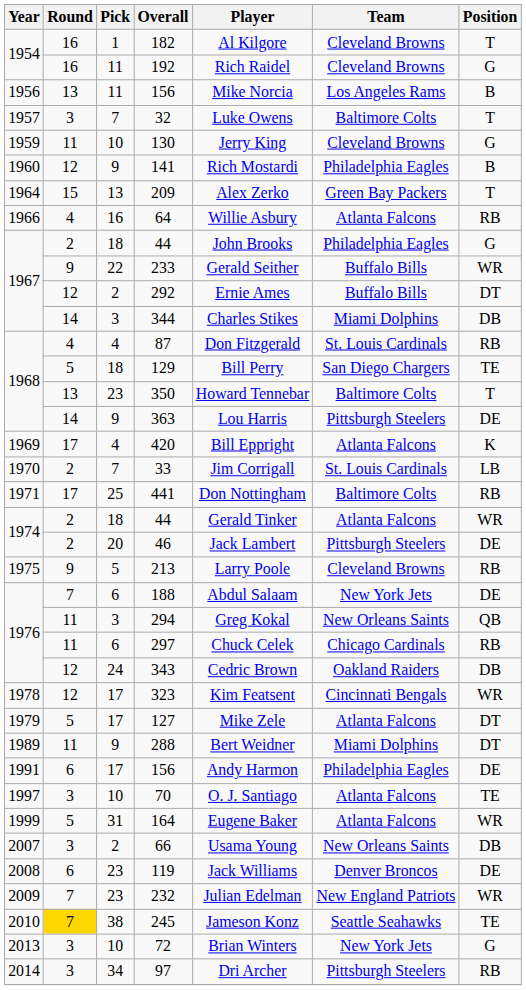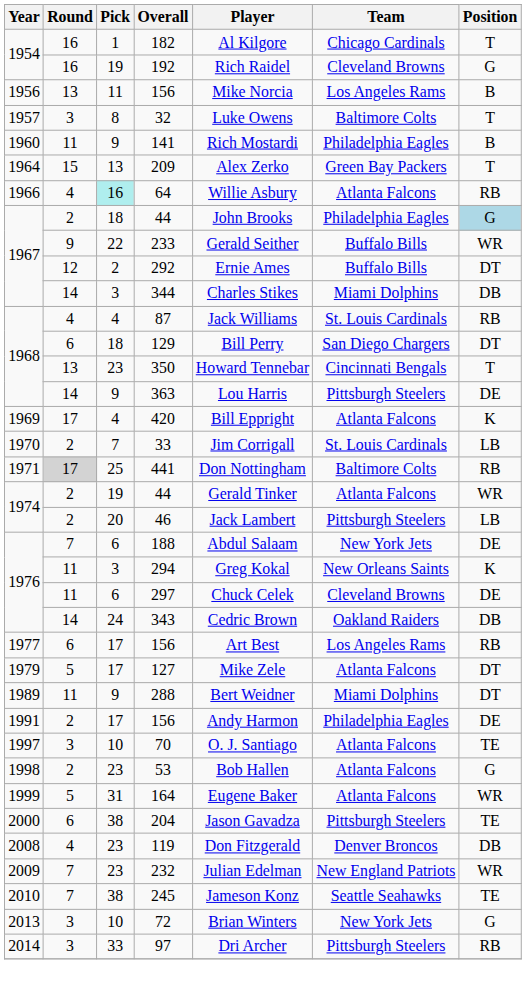 <table class="wikitable sortable" style="text-align: center;">
 <tr>
 <th>Year</th>
 <th>Round</th>
 <th>Pick</th>
 <th>Overall</th>
 <th>Player</th>
 <th>Team</th>
 <th>Position</th>
 </tr>
 <tr>
 <td rowspan="2">1954</td>
 <td>16</td>
 <td>1</td>
 <td>182</td>
 <td><a href='#'>Al Kilgore</a></td>
-<td><a href='#'>Cleveland Browns</a></td>
+<td><a href='#'>Chicago Cardinals</a></td>
 <td>T</td>
 </tr>
 <tr>
 <td>16</td>
-<td>11</td>
+<td>19</td>
 <td>192</td>
 <td><a href='#'>Rich Raidel</a></td>
 <td><a href='#'>Cleveland Browns</a></td>
 <td>G</td>
 </tr>
 <tr>
 <td>1956</td>
 <td>13</td>
 <td>11</td>
 <td>156</td>
 <td><a href='#'>Mike Norcia</a></td>
 <td><a href='#'>Los Angeles Rams</a></td>
 <td>B</td>
 </tr>
 <tr>
 <td>1957</td>
 <td>3</td>
-<td>7</td>
+<td>8</td>
 <td>32</td>
 <td><a href='#'>Luke Owens</a></td>
 <td><a href='#'>Baltimore Colts</a></td>
 <td>T</td>
 </tr>
 <tr>
-<td>1959</td>
+<td>1960</td>
 <td>11</td>
-<td>10</td>
-<td>130</td>
-<td><a href='#'>Jerry King</a></td>
-<td><a href='#'>Cleveland Browns</a></td>
-<td>G</td>
-</tr>
-<tr>
-<td>1960</td>
-<td>12</td>
 <td>9</td>
 <td>141</td>
 <td><a href='#'>Rich Mostardi</a></td>
 <td><a href='#'>Philadelphia Eagles</a></td>
 <td>B</td>
 </tr>
 <tr>
 <td>1964</td>
 <td>15</td>
 <td>13</td>
 <td>209</td>
 <td><a href='#'>Alex Zerko</a></td>
 <td><a href='#'>Green Bay Packers</a></td>
 <td>T</td>
 </tr>
 <tr>
 <td>1966</td>
 <td>4</td>
-<td>16</td>
+<td style="background: paleturquoise;">16</td>
 <td>64</td>
 <td><a href='#'>Willie Asbury</a></td>
 <td><a href='#'>Atlanta Falcons</a></td>
 <td>RB</td>
 </tr>
 <tr>
 <td rowspan="4">1967</td>
 <td>2</td>
 <td>18</td>
 <td>44</td>
 <td><a href='#'>John Brooks</a></td>
 <td><a href='#'>Philadelphia Eagles</a></td>
-<td>G</td>
+<td style="background: lightblue;">G</td>
 </tr>
 <tr>
 <td>9</td>
 <td>22</td>
 <td>233</td>
 <td><a href='#'>Gerald Seither</a></td>
 <td><a href='#'>Buffalo Bills</a></td>
 <td>WR</td>
 </tr>
 <tr>
 <td>12</td>
 <td>2</td>
 <td>292</td>
 <td><a href='#'>Ernie Ames</a></td>
 <td><a href='#'>Buffalo Bills</a></td>
 <td>DT</td>
 </tr>
 <tr>
 <td>14</td>
 <td>3</td>
 <td>344</td>
 <td><a href='#'>Charles Stikes</a></td>
 <td><a href='#'>Miami Dolphins</a></td>
 <td>DB</td>
 </tr>
 <tr>
 <td rowspan="4">1968</td>
 <td>4</td>
 <td>4</td>
 <td>87</td>
-<td><a href='#'>Don Fitzgerald</a></td>
+<td><a href='#'>Jack Williams</a></td>
 <td><a href='#'>St. Louis Cardinals</a></td>
 <td>RB</td>
 </tr>
 <tr>
-<td>5</td>
+<td>6</td>
 <td>18</td>
 <td>129</td>
 <td><a href='#'>Bill Perry</a></td>
 <td><a href='#'>San Diego Chargers</a></td>
-<td>TE</td>
+<td>DT</td>
 </tr>
 <tr>
 <td>13</td>
 <td>23</td>
 <td>350</td>
 <td><a href='#'>Howard Tennebar</a></td>
-<td><a href='#'>Baltimore Colts</a></td>
+<td><a href='#'>Cincinnati Bengals</a></td>
 <td>T</td>
 </tr>
 <tr>
 <td>14</td>
 <td>9</td>
 <td>363</td>
 <td><a href='#'>Lou Harris</a></td>
 <td><a href='#'>Pittsburgh Steelers</a></td>
 <td>DE</td>
 </tr>
 <tr>
 <td>1969</td>
 <td>17</td>
 <td>4</td>
 <td>420</td>
 <td><a href='#'>Bill Eppright</a></td>
 <td><a href='#'>Atlanta Falcons</a></td>
 <td>K</td>
 </tr>
 <tr>
 <td>1970</td>
 <td>2</td>
 <td>7</td>
 <td>33</td>
 <td><a href='#'>Jim Corrigall</a></td>
 <td><a href='#'>St. Louis Cardinals</a></td>
 <td>LB</td>
 </tr>
 <tr>
 <td>1971</td>
-<td>17</td>
+<td style="background: lightgrey;">17</td>
 <td>25</td>
 <td>441</td>
 <td><a href='#'>Don Nottingham</a></td>
 <td><a href='#'>Baltimore Colts</a></td>
 <td>RB</td>
 </tr>
 <tr>
 <td rowspan="2">1974</td>
 <td>2</td>
-<td>18</td>
+<td>19</td>
 <td>44</td>
 <td><a href='#'>Gerald Tinker</a></td>
 <td><a href='#'>Atlanta Falcons</a></td>
 <td>WR</td>
 </tr>
 <tr>
 <td>2</td>
 <td>20</td>
 <td>46</td>
 <td><a href='#'>Jack Lambert</a></td>
 <td><a href='#'>Pittsburgh Steelers</a></td>
-<td>DE</td>
-</tr>
-<tr>
-<td>1975</td>
-<td>9</td>
-<td>5</td>
-<td>213</td>
-<td><a href='#'>Larry Poole</a></td>
-<td><a href='#'>Cleveland Browns</a></td>
-<td>RB</td>
+<td>LB</td>
 </tr>
 <tr>
 <td rowspan="4">1976</td>
 <td>7</td>
 <td>6</td>
 <td>188</td>
 <td><a href='#'>Abdul Salaam</a></td>
 <td><a href='#'>New York Jets</a></td>
 <td>DE</td>
 </tr>
 <tr>
 <td>11</td>
 <td>3</td>
 <td>294</td>
 <td><a href='#'>Greg Kokal</a></td>
 <td><a href='#'>New Orleans Saints</a></td>
-<td>QB</td>
+<td>K</td>
 </tr>
 <tr>
 <td>11</td>
 <td>6</td>
 <td>297</td>
 <td><a href='#'>Chuck Celek</a></td>
-<td><a href='#'>Chicago Cardinals</a></td>
-<td>RB</td>
+<td><a href='#'>Cleveland Browns</a></td>
+<td>DE</td>
 </tr>
 <tr>
-<td>12</td>
+<td>14</td>
 <td>24</td>
 <td>343</td>
 <td><a href='#'>Cedric Brown</a></td>
 <td><a href='#'>Oakland Raiders</a></td>
 <td>DB</td>
 </tr>
 <tr>
-<td>1978</td>
-<td>12</td>
+<td>1977</td>
+<td>6</td>
 <td>17</td>
-<td>323</td>
-<td><a href='#'>Kim Featsent</a></td>
-<td><a href='#'>Cincinnati Bengals</a></td>
-<td>WR</td>
+<td>156</td>
+<td><a href='#'>Art Best</a></td>
+<td><a href='#'>Los Angeles Rams</a></td>
+<td>RB</td>
 </tr>
 <tr>
 <td>1979</td>
 <td>5</td>
 <td>17</td>
 <td>127</td>
 <td><a href='#'>Mike Zele</a></td>
 <td><a href='#'>Atlanta Falcons</a></td>
 <td>DT</td>
 </tr>
 <tr>
 <td>1989</td>
 <td>11</td>
 <td>9</td>
 <td>288</td>
 <td><a href='#'>Bert Weidner</a></td>
 <td><a href='#'>Miami Dolphins</a></td>
 <td>DT</td>
 </tr>
 <tr>
 <td>1991</td>
-<td>6</td>
+<td>2</td>
 <td>17</td>
 <td>156</td>
 <td><a href='#'>Andy Harmon</a></td>
 <td><a href='#'>Philadelphia Eagles</a></td>
 <td>DE</td>
 </tr>
 <tr>
 <td>1997</td>
 <td>3</td>
 <td>10</td>
 <td>70</td>
 <td><a href='#'>O. J. Santiago</a></td>
 <td><a href='#'>Atlanta Falcons</a></td>
 <td>TE</td>
 </tr>
 <tr>
+<td>1998</td>
+<td>2</td>
+<td>23</td>
+<td>53</td>
+<td><a href='#'>Bob Hallen</a></td>
+<td><a href='#'>Atlanta Falcons</a></td>
+<td>G</td>
+</tr>
+<tr>
 <td>1999</td>
 <td>5</td>
 <td>31</td>
 <td>164</td>
 <td><a href='#'>Eugene Baker</a></td>
 <td><a href='#'>Atlanta Falcons</a></td>
 <td>WR</td>
 </tr>
 <tr>
-<td>2007</td>
-<td>3</td>
-<td>2</td>
-<td>66</td>
-<td><a href='#'>Usama Young</a></td>
-<td><a href='#'>New Orleans Saints</a></td>
-<td>DB</td>
+<td>2000</td>
+<td>6</td>
+<td>38</td>
+<td>204</td>
+<td><a href='#'>Jason Gavadza</a></td>
+<td><a href='#'>Pittsburgh Steelers</a></td>
+<td>TE</td>
 </tr>
 <tr>
 <td>2008</td>
-<td>6</td>
+<td>4</td>
 <td>23</td>
 <td>119</td>
-<td><a href='#'>Jack Williams</a></td>
+<td><a href='#'>Don Fitzgerald</a></td>
 <td><a href='#'>Denver Broncos</a></td>
-<td>DE</td>
+<td>DB</td>
 </tr>
 <tr>
 <td>2009</td>
 <td>7</td>
 <td>23</td>
 <td>232</td>
 <td><a href='#'>Julian Edelman</a></td>
 <td><a href='#'>New England Patriots</a></td>
 <td>WR</td>
 </tr>
 <tr>
 <td>2010</td>
-<td style="background: gold;">7</td>
+<td>7</td>
 <td>38</td>
 <td>245</td>
 <td><a href='#'>Jameson Konz</a></td>
 <td><a href='#'>Seattle Seahawks</a></td>
 <td>TE</td>
 </tr>
 <tr>
 <td>2013</td>
 <td>3</td>
 <td>10</td>
 <td>72</td>
 <td><a href='#'>Brian Winters</a></td>
 <td><a href='#'>New York Jets</a></td>
 <td>G</td>
 </tr>
 <tr>
 <td>2014</td>
 <td>3</td>
-<td>34</td>
+<td>33</td>
 <td>97</td>
 <td><a href='#'>Dri Archer</a></td>
 <td><a href='#'>Pittsburgh Steelers</a></td>
 <td>RB</td>
 </tr>
 <tr>
 </tr>
 </table>
